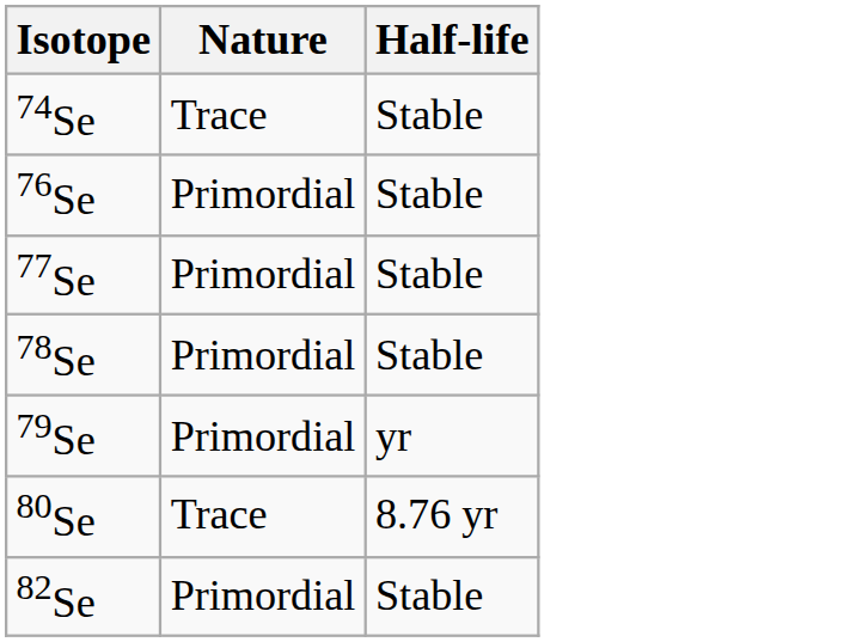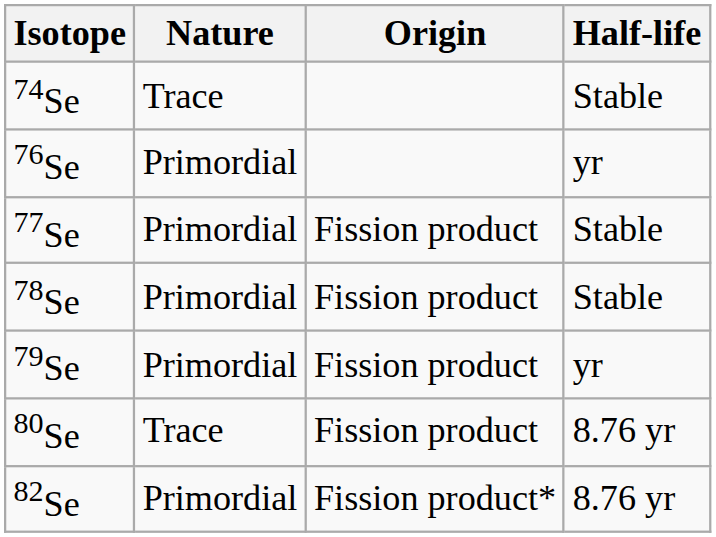 <table class="wikitable">
 <tr>
 <th>Isotope</th>
 <th>Nature</th>
+<th>Origin</th>
 <th>Half-life</th>
 </tr>
 <tr>
 <td><sup>74</sup>Se</td>
 <td>Trace</td>
+<td></td>
 <td>Stable</td>
 </tr>
 <tr>
 <td><sup>76</sup>Se</td>
 <td>Primordial</td>
-<td>Stable</td>
+<td></td>
+<td> yr</td>
 </tr>
 <tr>
 <td><sup>77</sup>Se</td>
 <td>Primordial</td>
+<td>Fission product</td>
 <td>Stable</td>
 </tr>
 <tr>
 <td><sup>78</sup>Se</td>
 <td>Primordial</td>
+<td>Fission product</td>
 <td>Stable</td>
 </tr>
 <tr>
 <td><sup>79</sup>Se</td>
 <td>Primordial</td>
+<td>Fission product</td>
 <td> yr</td>
 </tr>
 <tr>
 <td><sup>80</sup>Se</td>
 <td>Trace</td>
+<td>Fission product</td>
 <td>8.76 yr</td>
 </tr>
 <tr>
 <td><sup>82</sup>Se</td>
 <td>Primordial</td>
-<td>Stable</td>
+<td>Fission product*</td>
+<td>8.76 yr</td>
 </tr>
 </table>
